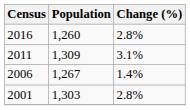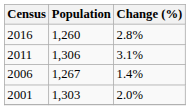 <table class="wikitable">
 <tr>
 <th>Census</th>
 <th>Population</th>
 <th>Change (%)</th>
 </tr>
 <tr>
 <td>2016</td>
 <td>1,260</td>
 <td>2.8%</td>
 </tr>
 <tr>
 <td>2011</td>
-<td>1,309</td>
+<td>1,306</td>
 <td>3.1%</td>
 </tr>
 <tr>
 <td>2006</td>
 <td>1,267</td>
 <td>1.4%</td>
 </tr>
 <tr>
 <td>2001</td>
 <td>1,303</td>
-<td>2.8%</td>
+<td>2.0%</td>
 </tr>
 <tr>
 </tr>
 </table>
